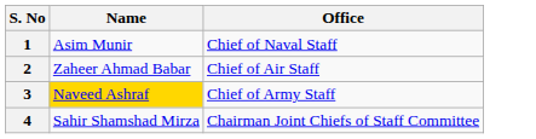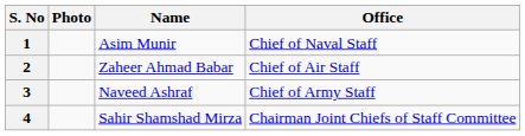 <table class="wikitable">
 <tr>
 <th>S. No</th>
+<th>Photo</th>
 <th>Name</th>
 <th>Office</th>
 </tr>
 <tr>
 <th>1</th>
+<td></td>
 <td><a href='#'>Asim Munir</a></td>
 <td><a href='#'>Chief of Naval Staff</a></td>
 </tr>
 <tr>
 <th>2</th>
+<td></td>
 <td><a href='#'>Zaheer Ahmad Babar</a></td>
 <td><a href='#'>Chief of Air Staff</a></td>
 </tr>
 <tr>
 <th>3</th>
-<td style="background: gold;"><a href='#'>Naveed Ashraf</a></td>
+<td></td>
+<td><a href='#'>Naveed Ashraf</a></td>
 <td><a href='#'>Chief of Army Staff</a></td>
 </tr>
 <tr>
 <th>4</th>
+<td></td>
 <td><a href='#'>Sahir Shamshad Mirza</a></td>
 <td><a href='#'>Chairman Joint Chiefs of Staff Committee</a></td>
 </tr>
 </table>
